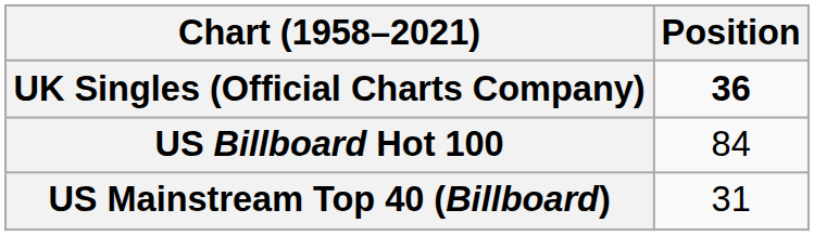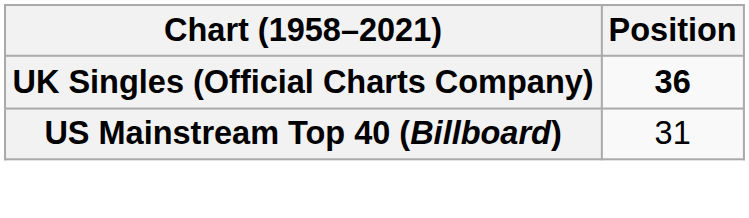 <table class="wikitable plainrowheaders sortable" style="text-align:center">
 <tr>
 <th>Chart (1958–2021)</th>
 <th>Position</th>
 </tr>
 <tr>
 <th scope="row">UK Singles (Official Charts Company)</th>
 <td><strong>36</strong></td>
 </tr>
 <tr>
-<th scope="row">US <em>Billboard</em> Hot 100</th>
-<td>84</td>
-</tr>
-<tr>
 <th scope="row">US Mainstream Top 40 (<em>Billboard</em>)</th>
 <td>31</td>
 </tr>
 </table>
